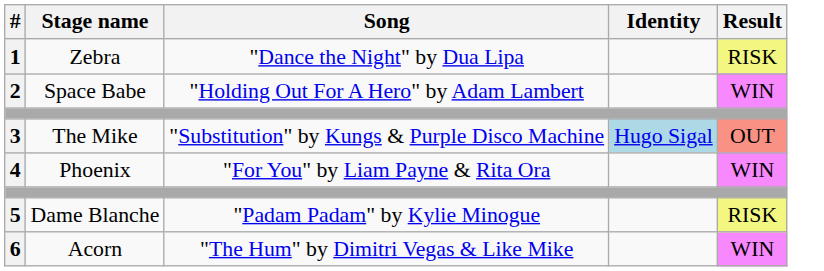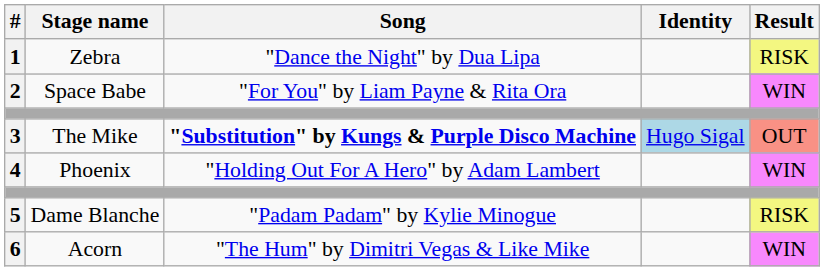 <table class="wikitable plainrowheaders" style="text-align: center;">
 <tr>
 <th>#</th>
 <th>Stage name</th>
 <th>Song</th>
 <th>Identity</th>
 <th>Result</th>
 </tr>
 <tr>
 <th>1</th>
 <td>Zebra</td>
 <td>"<a href='#'>Dance the Night</a>" by <a href='#'>Dua Lipa</a></td>
 <td></td>
 <td bgcolor=#F3F781>RISK</td>
 </tr>
 <tr>
 <th>2</th>
 <td>Space Babe</td>
-<td>"<a href='#'>Holding Out For A Hero</a>" by <a href='#'>Adam Lambert</a></td>
+<td>"<a href='#'>For You</a>" by <a href='#'>Liam Payne</a> & <a href='#'>Rita Ora</a></td>
 <td></td>
 <td bgcolor="#F888FD">WIN</td>
 </tr>
 <tr>
 <td colspan="5" style="background:darkgray"></td>
 </tr>
 <tr>
 <th>3</th>
 <td>The Mike</td>
-<td>"<a href='#'>Substitution</a>" by <a href='#'>Kungs</a> & <a href='#'>Purple Disco Machine</a></td>
+<td><strong>"<a href='#'>Substitution</a>" by <a href='#'>Kungs</a> & <a href='#'>Purple Disco Machine</a></strong></td>
 <td style="background: lightblue;"><a href='#'>Hugo Sigal</a></td>
 <td bgcolor="#F99185">OUT</td>
 </tr>
 <tr>
 <th>4</th>
 <td>Phoenix</td>
-<td>"<a href='#'>For You</a>" by <a href='#'>Liam Payne</a> & <a href='#'>Rita Ora</a></td>
+<td>"<a href='#'>Holding Out For A Hero</a>" by <a href='#'>Adam Lambert</a></td>
 <td></td>
 <td bgcolor="#F888FD">WIN</td>
 </tr>
 <tr>
 <td colspan="5" style="background:darkgray"></td>
 </tr>
 <tr>
 <th>5</th>
 <td>Dame Blanche</td>
 <td>"<a href='#'>Padam Padam</a>" by <a href='#'>Kylie Minogue</a></td>
 <td></td>
 <td bgcolor=#F3F781>RISK</td>
 </tr>
 <tr>
 <th>6</th>
 <td>Acorn</td>
 <td>"<a href='#'>The Hum</a>" by <a href='#'>Dimitri Vegas & Like Mike</a></td>
 <td></td>
 <td bgcolor="#F888FD">WIN</td>
 </tr>
 </table>
